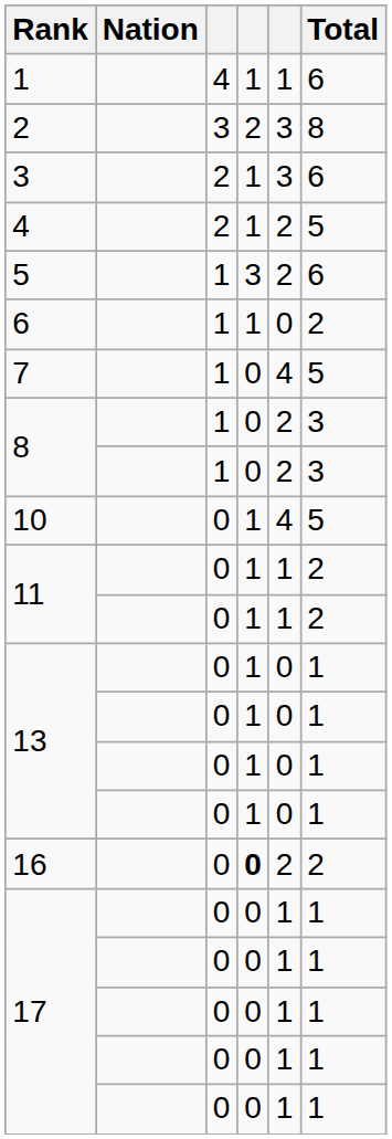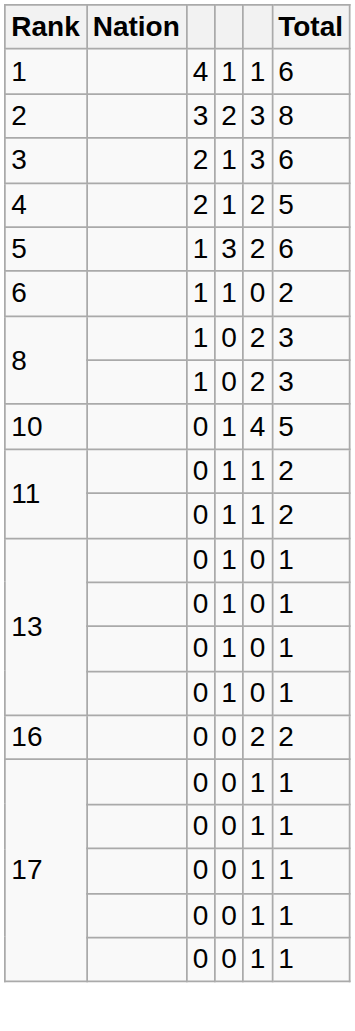 <table class=wikitable>
 <tr>
 <th>Rank</th>
 <th>Nation</th>
 <th></th>
 <th></th>
 <th></th>
 <th>Total</th>
 </tr>
 <tr>
 <td>1</td>
 <td></td>
 <td>4</td>
 <td>1</td>
 <td>1</td>
 <td>6</td>
 </tr>
 <tr>
 <td>2</td>
 <td></td>
 <td>3</td>
 <td>2</td>
 <td>3</td>
 <td>8</td>
 </tr>
 <tr>
 <td>3</td>
 <td></td>
 <td>2</td>
 <td>1</td>
 <td>3</td>
 <td>6</td>
 </tr>
 <tr>
 <td>4</td>
 <td></td>
 <td>2</td>
 <td>1</td>
 <td>2</td>
 <td>5</td>
 </tr>
 <tr>
 <td>5</td>
 <td></td>
 <td>1</td>
 <td>3</td>
 <td>2</td>
 <td>6</td>
 </tr>
 <tr>
 <td>6</td>
 <td></td>
 <td>1</td>
 <td>1</td>
 <td>0</td>
 <td>2</td>
-</tr>
-<tr>
-<td>7</td>
-<td></td>
-<td>1</td>
-<td>0</td>
-<td>4</td>
-<td>5</td>
 </tr>
 <tr>
 <td rowspan=2>8</td>
 <td></td>
 <td>1</td>
 <td>0</td>
 <td>2</td>
 <td>3</td>
 </tr>
 <tr>
 <td></td>
 <td>1</td>
 <td>0</td>
 <td>2</td>
 <td>3</td>
 </tr>
 <tr>
 <td>10</td>
 <td></td>
 <td>0</td>
 <td>1</td>
 <td>4</td>
 <td>5</td>
 </tr>
 <tr>
 <td rowspan=2>11</td>
 <td></td>
 <td>0</td>
 <td>1</td>
 <td>1</td>
 <td>2</td>
 </tr>
 <tr>
 <td></td>
 <td>0</td>
 <td>1</td>
 <td>1</td>
 <td>2</td>
 </tr>
 <tr>
 <td rowspan=4>13</td>
 <td></td>
 <td>0</td>
 <td>1</td>
 <td>0</td>
 <td>1</td>
 </tr>
 <tr>
 <td></td>
 <td>0</td>
 <td>1</td>
 <td>0</td>
 <td>1</td>
 </tr>
 <tr>
 <td></td>
 <td>0</td>
 <td>1</td>
 <td>0</td>
 <td>1</td>
 </tr>
 <tr>
 <td></td>
 <td>0</td>
 <td>1</td>
 <td>0</td>
 <td>1</td>
 </tr>
 <tr>
 <td>16</td>
 <td></td>
 <td>0</td>
-<td><strong>0</strong></td>
+<td>0</td>
 <td>2</td>
 <td>2</td>
 </tr>
 <tr>
 <td rowspan=5>17</td>
 <td></td>
 <td>0</td>
 <td>0</td>
 <td>1</td>
 <td>1</td>
 </tr>
 <tr>
 <td></td>
 <td>0</td>
 <td>0</td>
 <td>1</td>
 <td>1</td>
 </tr>
 <tr>
 <td></td>
 <td>0</td>
 <td>0</td>
 <td>1</td>
 <td>1</td>
 </tr>
 <tr>
 <td></td>
 <td>0</td>
 <td>0</td>
 <td>1</td>
 <td>1</td>
 </tr>
 <tr>
 <td></td>
 <td>0</td>
 <td>0</td>
 <td>1</td>
 <td>1</td>
 </tr>
 </table>
